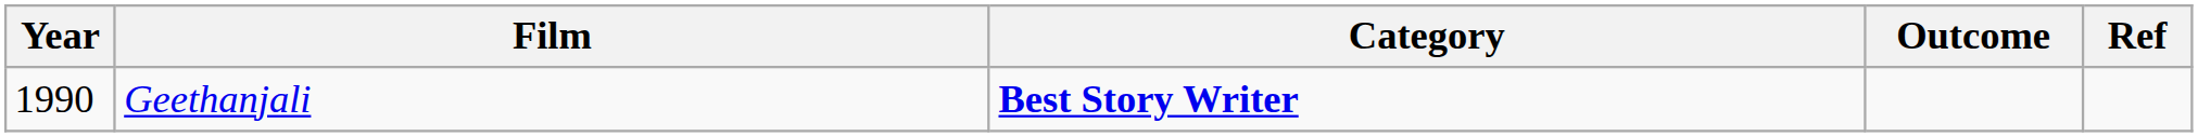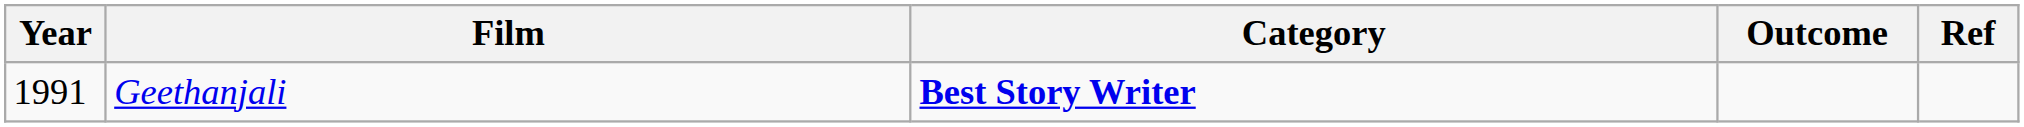 <table class="wikitable" style="width:100%;">
 <tr>
 <th width=5%>Year</th>
 <th style="width:40%;">Film</th>
 <th style="width:40%;">Category</th>
 <th style="width:10%;">Outcome</th>
 <th style="width:5%;">Ref</th>
 </tr>
 <tr>
-<td>1990</td>
+<td>1991</td>
 <td><em><a href='#'>Geethanjali</a></em></td>
 <td><strong><a href='#'>Best Story Writer</a></strong></td>
 <td></td>
 <td></td>
 </tr>
 </table>
